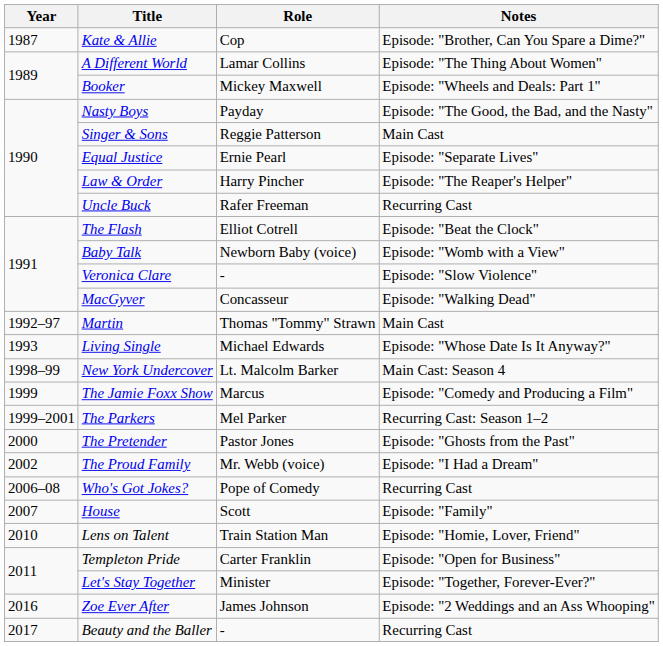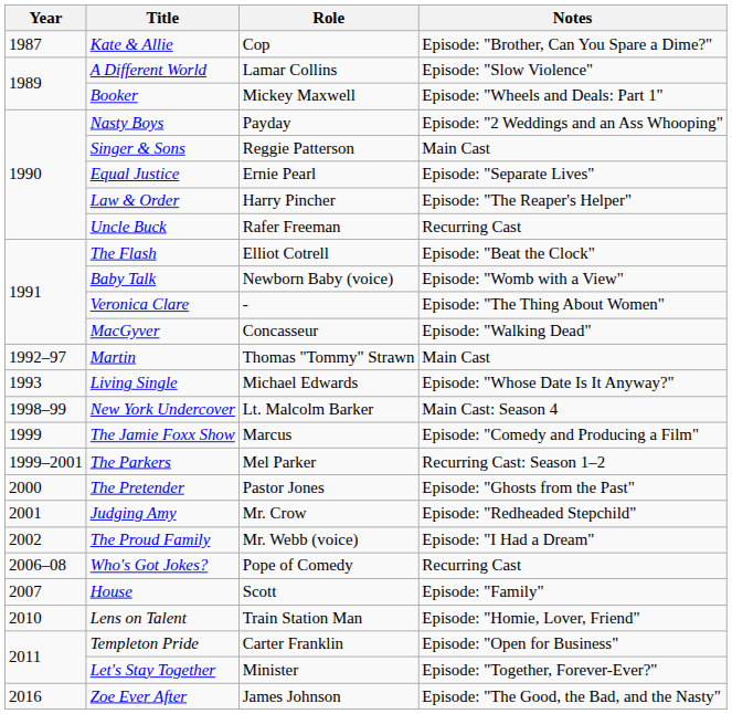 <table class="wikitable sortable">
 <tr>
 <th>Year</th>
 <th>Title</th>
 <th>Role</th>
 <th>Notes</th>
 </tr>
 <tr>
 <td>1987</td>
 <td><em><a href='#'>Kate & Allie</a></em></td>
 <td>Cop</td>
 <td>Episode: "Brother, Can You Spare a Dime?"</td>
 </tr>
 <tr>
 <td rowspan="2">1989</td>
 <td><em><a href='#'>A Different World</a></em></td>
 <td>Lamar Collins</td>
-<td>Episode: "The Thing About Women"</td>
+<td>Episode: "Slow Violence"</td>
 </tr>
 <tr>
 <td><em><a href='#'>Booker</a></em></td>
 <td>Mickey Maxwell</td>
 <td>Episode: "Wheels and Deals: Part 1"</td>
 </tr>
 <tr>
 <td rowspan="5">1990</td>
 <td><em><a href='#'>Nasty Boys</a></em></td>
 <td>Payday</td>
-<td>Episode: "The Good, the Bad, and the Nasty"</td>
+<td>Episode: "2 Weddings and an Ass Whooping"</td>
 </tr>
 <tr>
 <td><em><a href='#'>Singer & Sons</a></em></td>
 <td>Reggie Patterson</td>
 <td>Main Cast</td>
 </tr>
 <tr>
 <td><em><a href='#'>Equal Justice</a></em></td>
 <td>Ernie Pearl</td>
 <td>Episode: "Separate Lives"</td>
 </tr>
 <tr>
 <td><em><a href='#'>Law & Order</a></em></td>
 <td>Harry Pincher</td>
 <td>Episode: "The Reaper's Helper"</td>
 </tr>
 <tr>
 <td><em><a href='#'>Uncle Buck</a></em></td>
 <td>Rafer Freeman</td>
 <td>Recurring Cast</td>
 </tr>
 <tr>
 <td rowspan="4">1991</td>
 <td><em><a href='#'>The Flash</a></em></td>
 <td>Elliot Cotrell</td>
 <td>Episode: "Beat the Clock"</td>
 </tr>
 <tr>
 <td><em><a href='#'>Baby Talk</a></em></td>
 <td>Newborn Baby (voice)</td>
 <td>Episode: "Womb with a View"</td>
 </tr>
 <tr>
 <td><em><a href='#'>Veronica Clare</a></em></td>
 <td>-</td>
-<td>Episode: "Slow Violence"</td>
+<td>Episode: "The Thing About Women"</td>
 </tr>
 <tr>
 <td><em><a href='#'>MacGyver</a></em></td>
 <td>Concasseur</td>
 <td>Episode: "Walking Dead"</td>
 </tr>
 <tr>
 <td>1992–97</td>
 <td><em><a href='#'>Martin</a></em></td>
 <td>Thomas "Tommy" Strawn</td>
 <td>Main Cast</td>
 </tr>
 <tr>
 <td>1993</td>
 <td><em><a href='#'>Living Single</a></em></td>
 <td>Michael Edwards</td>
 <td>Episode: "Whose Date Is It Anyway?"</td>
 </tr>
 <tr>
 <td>1998–99</td>
 <td><em><a href='#'>New York Undercover</a></em></td>
 <td>Lt. Malcolm Barker</td>
 <td>Main Cast: Season 4</td>
 </tr>
 <tr>
 <td>1999</td>
 <td><em><a href='#'>The Jamie Foxx Show</a></em></td>
 <td>Marcus</td>
 <td>Episode: "Comedy and Producing a Film"</td>
 </tr>
 <tr>
 <td>1999–2001</td>
 <td><em><a href='#'>The Parkers</a></em></td>
 <td>Mel Parker</td>
 <td>Recurring Cast: Season 1–2</td>
 </tr>
 <tr>
 <td>2000</td>
 <td><em><a href='#'>The Pretender</a></em></td>
 <td>Pastor Jones</td>
 <td>Episode: "Ghosts from the Past"</td>
 </tr>
 <tr>
+<td>2001</td>
+<td><em><a href='#'>Judging Amy</a></em></td>
+<td>Mr. Crow</td>
+<td>Episode: "Redheaded Stepchild"</td>
+</tr>
+<tr>
 <td>2002</td>
 <td><em><a href='#'>The Proud Family</a></em></td>
 <td>Mr. Webb (voice)</td>
 <td>Episode: "I Had a Dream"</td>
 </tr>
 <tr>
 <td>2006–08</td>
 <td><em><a href='#'>Who's Got Jokes?</a></em></td>
 <td>Pope of Comedy</td>
 <td>Recurring Cast</td>
 </tr>
 <tr>
 <td>2007</td>
 <td><em><a href='#'>House</a></em></td>
 <td>Scott</td>
 <td>Episode: "Family"</td>
 </tr>
 <tr>
 <td>2010</td>
 <td><em>Lens on Talent</em></td>
 <td>Train Station Man</td>
 <td>Episode: "Homie, Lover, Friend"</td>
 </tr>
 <tr>
 <td rowspan="2">2011</td>
 <td><em>Templeton Pride</em></td>
 <td>Carter Franklin</td>
 <td>Episode: "Open for Business"</td>
 </tr>
 <tr>
 <td><em><a href='#'>Let's Stay Together</a></em></td>
 <td>Minister</td>
 <td>Episode: "Together, Forever-Ever?"</td>
 </tr>
 <tr>
 <td>2016</td>
 <td><em><a href='#'>Zoe Ever After</a></em></td>
 <td>James Johnson</td>
-<td>Episode: "2 Weddings and an Ass Whooping"</td>
-</tr>
-<tr>
-<td>2017</td>
-<td><em>Beauty and the Baller</em></td>
-<td>-</td>
-<td>Recurring Cast</td>
+<td>Episode: "The Good, the Bad, and the Nasty"</td>
 </tr>
 </table>
